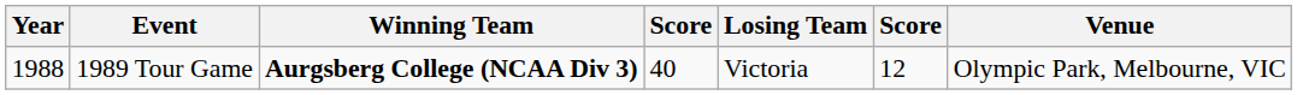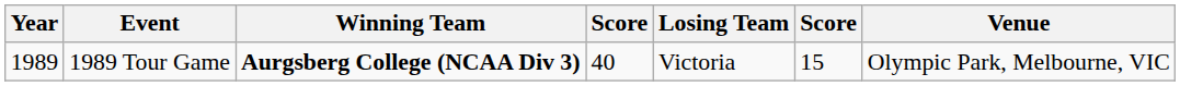 <table class="wikitable">
 <tr>
 <th>Year</th>
 <th>Event</th>
 <th>Winning Team</th>
 <th>Score</th>
 <th>Losing Team</th>
 <th>Score</th>
 <th>Venue</th>
 </tr>
 <tr>
-<td>1988</td>
+<td>1989</td>
 <td>1989 Tour Game</td>
 <td><strong>Aurgsberg College (NCAA Div 3)</strong></td>
 <td>40</td>
 <td>Victoria</td>
-<td>12</td>
+<td>15</td>
 <td>Olympic Park, Melbourne, VIC</td>
 </tr>
 </table>
